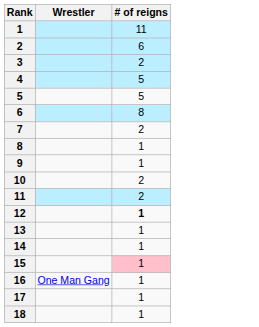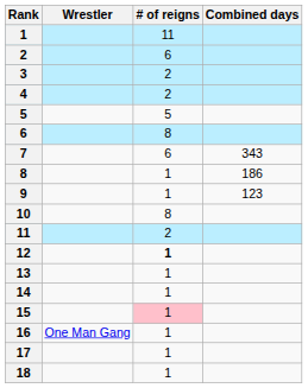 <table class="wikitable sortable" style="text-align: center">
 <tr>
 <th data-sort-type="number" scope="col">Rank</th>
 <th scope="col">Wrestler</th>
 <th data-sort-type="number" scope="col"># of reigns</th>
+<th data-sort-type="number" scope="col">Combined days</th>
 </tr>
 <tr style="background-color:#bbeeff">
 <th>1</th>
 <td></td>
 <td>11</td>
+<td></td>
 </tr>
 <tr style="background-color:#bbeeff">
 <th>2</th>
 <td></td>
 <td>6</td>
+<td></td>
 </tr>
 <tr style="background-color:#bbeeff">
 <th>3</th>
 <td></td>
 <td>2</td>
+<td></td>
 </tr>
 <tr style="background-color:#bbeeff">
 <th>4</th>
 <td></td>
-<td>5</td>
+<td>2</td>
+<td></td>
 </tr>
 <tr>
 <th>5</th>
 <td></td>
 <td>5</td>
+<td></td>
 </tr>
 <tr style="background-color:#bbeeff">
 <th>6</th>
 <td></td>
 <td>8</td>
+<td></td>
 </tr>
 <tr>
 <th>7</th>
 <td></td>
-<td>2</td>
+<td>6</td>
+<td>343</td>
 </tr>
 <tr>
 <th>8</th>
 <td></td>
 <td>1</td>
+<td>186</td>
 </tr>
 <tr>
 <th>9</th>
 <td></td>
 <td>1</td>
+<td>123</td>
 </tr>
 <tr>
 <th>10</th>
 <td></td>
-<td>2</td>
+<td>8</td>
+<td></td>
 </tr>
 <tr style="background-color:#bbeeff">
 <th>11</th>
 <td></td>
 <td>2</td>
+<td></td>
 </tr>
 <tr>
 <th>12</th>
 <td></td>
 <td><strong>1</strong></td>
+<td></td>
 </tr>
 <tr>
 <th>13</th>
 <td></td>
 <td>1</td>
+<td></td>
 </tr>
 <tr>
 <th>14</th>
 <td></td>
 <td>1</td>
+<td></td>
 </tr>
 <tr>
 <th>15</th>
 <td></td>
 <td style="background: pink;">1</td>
+<td></td>
 </tr>
 <tr>
 <th>16</th>
 <td><a href='#'>One Man Gang</a></td>
 <td>1</td>
+<td></td>
 </tr>
 <tr>
 <th>17</th>
 <td></td>
 <td>1</td>
+<td></td>
 </tr>
 <tr>
 <th>18</th>
 <td></td>
 <td>1</td>
+<td></td>
 </tr>
 </table>
